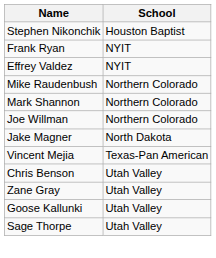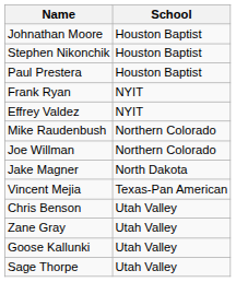 <table class=wikitable>
 <tr>
 <th>Name</th>
 <th>School</th>
 </tr>
 <tr>
+<td>Johnathan Moore</td>
+<td>Houston Baptist</td>
+</tr>
+<tr>
 <td>Stephen Nikonchik</td>
+<td>Houston Baptist</td>
+</tr>
+<tr>
+<td>Paul Prestera</td>
 <td>Houston Baptist</td>
 </tr>
 <tr>
 <td>Frank Ryan</td>
 <td>NYIT</td>
 </tr>
 <tr>
 <td>Effrey Valdez</td>
 <td>NYIT</td>
 </tr>
 <tr>
 <td>Mike Raudenbush</td>
-<td>Northern Colorado</td>
-</tr>
-<tr>
-<td>Mark Shannon</td>
 <td>Northern Colorado</td>
 </tr>
 <tr>
 <td>Joe Willman</td>
 <td>Northern Colorado</td>
 </tr>
 <tr>
 <td>Jake Magner</td>
 <td>North Dakota</td>
 </tr>
 <tr>
 <td>Vincent Mejia</td>
 <td>Texas-Pan American</td>
 </tr>
 <tr>
 <td>Chris Benson</td>
 <td>Utah Valley</td>
 </tr>
 <tr>
 <td>Zane Gray</td>
 <td>Utah Valley</td>
 </tr>
 <tr>
 <td>Goose Kallunki</td>
 <td>Utah Valley</td>
 </tr>
 <tr>
 <td>Sage Thorpe</td>
 <td>Utah Valley</td>
 </tr>
 </table>
